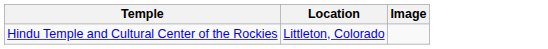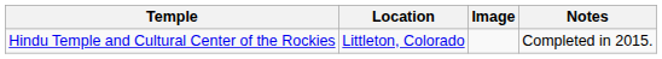 <table class="wikitable sortable" id="tableTempleWikiCO">
 <tr>
 <th>Temple</th>
 <th>Location</th>
 <th>Image</th>
+<th>Notes</th>
 </tr>
 <tr>
 <td><a href='#'>Hindu Temple and Cultural Center of the Rockies</a></td>
 <td><a href='#'>Littleton, Colorado</a><br><small></small></td>
 <td></td>
+<td>Completed in 2015.</td>
 </tr>
 </table>
